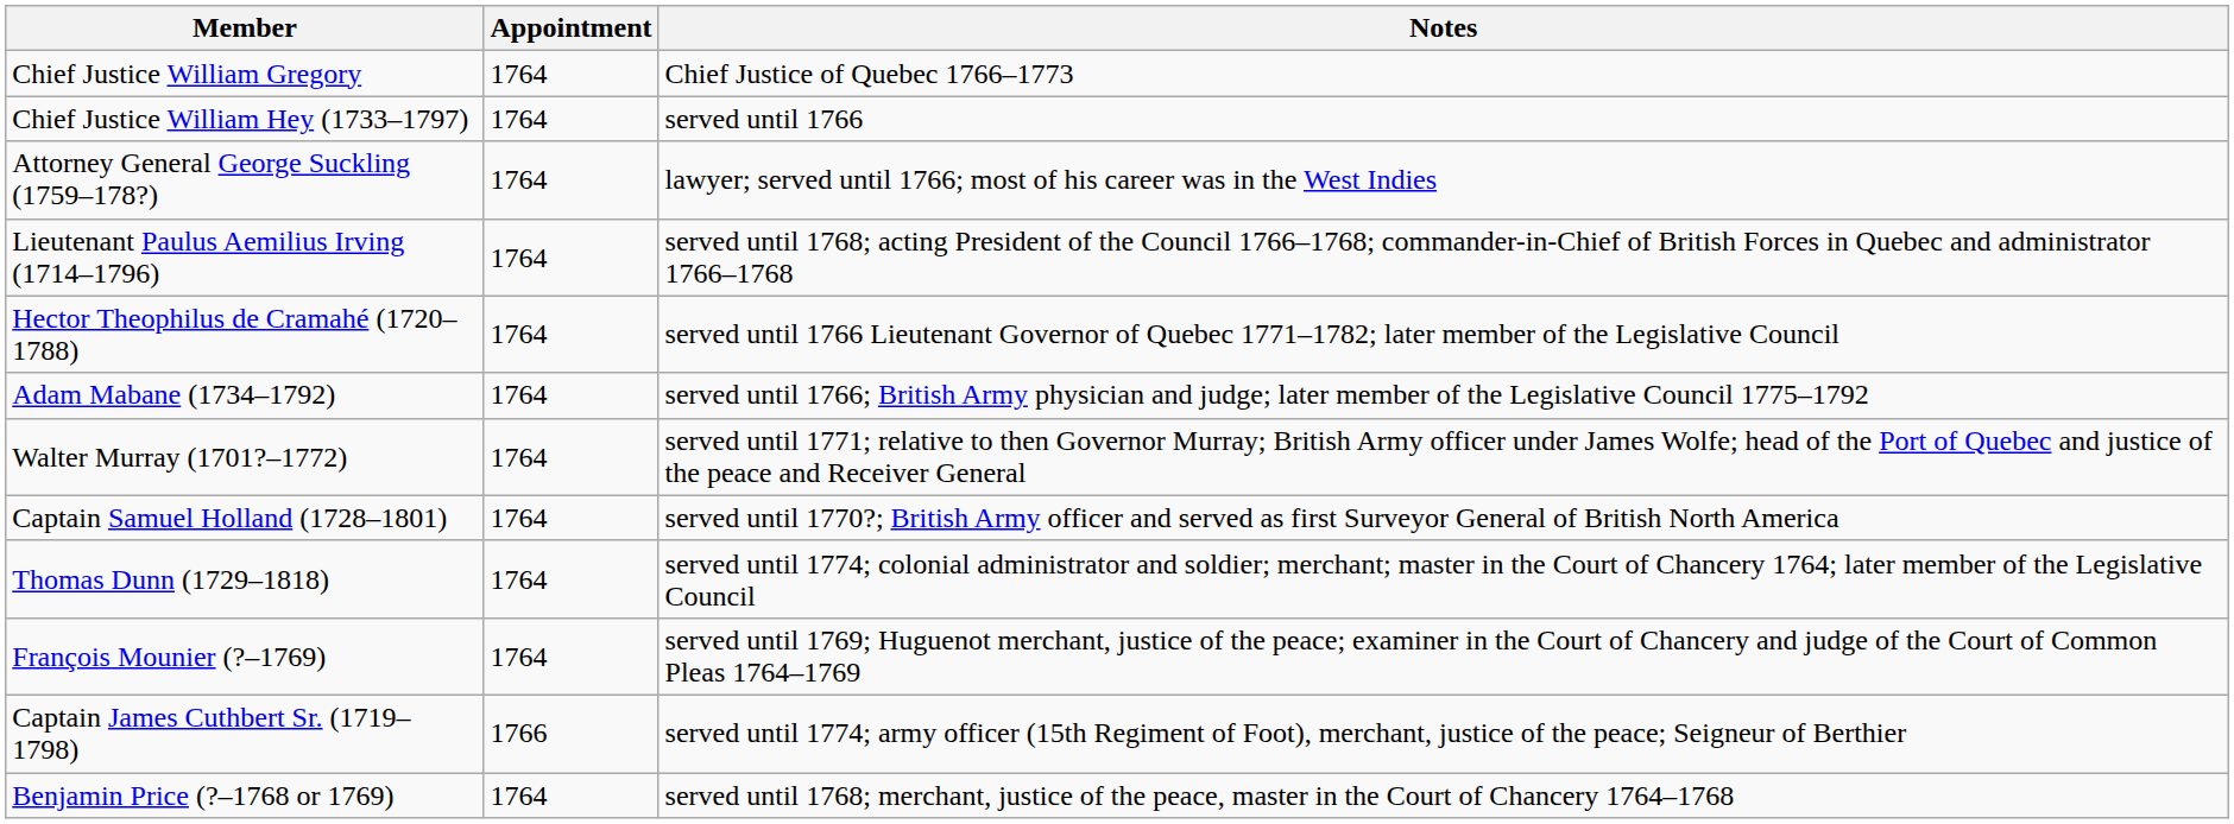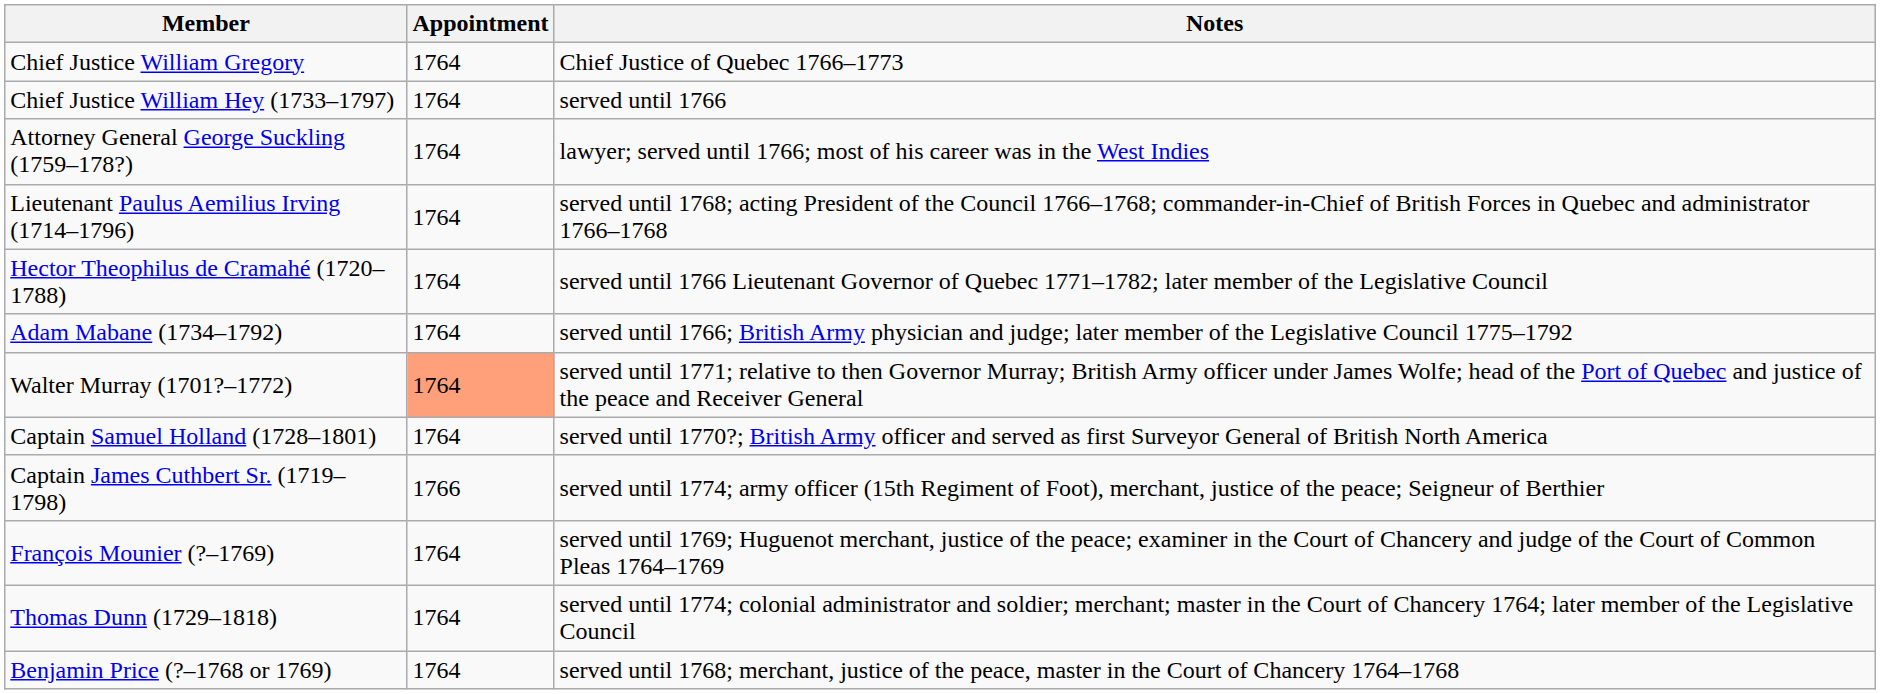 <table class="wikitable">
 <tr>
 <th>Member</th>
 <th>Appointment</th>
 <th>Notes</th>
 </tr>
 <tr>
 <td>Chief Justice <a href='#'>William Gregory</a></td>
 <td>1764</td>
 <td>Chief Justice of Quebec 1766–1773</td>
 </tr>
 <tr>
 <td>Chief Justice <a href='#'>William Hey</a> (1733–1797)</td>
 <td>1764</td>
 <td>served until 1766</td>
 </tr>
 <tr>
 <td>Attorney General <a href='#'>George Suckling</a> (1759–178?)</td>
 <td>1764</td>
 <td>lawyer; served until 1766; most of his career was in the <a href='#'>West Indies</a></td>
 </tr>
 <tr>
 <td>Lieutenant <a href='#'>Paulus Aemilius Irving</a> (1714–1796)</td>
 <td>1764</td>
 <td>served until 1768; acting President of the Council 1766–1768; commander-in-Chief of British Forces in Quebec and administrator 1766–1768</td>
 </tr>
 <tr>
 <td><a href='#'>Hector Theophilus de Cramahé</a> (1720–1788)</td>
 <td>1764</td>
 <td>served until 1766 Lieutenant Governor of Quebec 1771–1782; later member of the Legislative Council</td>
 </tr>
 <tr>
 <td><a href='#'>Adam Mabane</a> (1734–1792)</td>
 <td>1764</td>
 <td>served until 1766; <a href='#'>British Army</a> physician and judge; later member of the Legislative Council 1775–1792</td>
 </tr>
 <tr>
 <td>Walter Murray (1701?–1772)</td>
-<td>1764</td>
+<td style="background: lightsalmon;">1764</td>
 <td>served until 1771; relative to then Governor Murray; British Army officer under James Wolfe; head of the <a href='#'>Port of Quebec</a> and justice of the peace and Receiver General</td>
 </tr>
 <tr>
 <td>Captain <a href='#'>Samuel Holland</a> (1728–1801)</td>
 <td>1764</td>
 <td>served until 1770?; <a href='#'>British Army</a> officer and served as first Surveyor General of British North America</td>
 </tr>
 <tr>
-<td><a href='#'>Thomas Dunn</a> (1729–1818)</td>
-<td>1764</td>
-<td>served until 1774; colonial administrator and soldier; merchant; master in the Court of Chancery 1764; later member of the Legislative Council</td>
+<td>Captain <a href='#'>James Cuthbert Sr.</a> (1719–1798)</td>
+<td>1766</td>
+<td>served until 1774; army officer (15th Regiment of Foot), merchant, justice of the peace; Seigneur of Berthier</td>
 </tr>
 <tr>
 <td><a href='#'>François Mounier</a> (?–1769)</td>
 <td>1764</td>
 <td>served until 1769; Huguenot merchant, justice of the peace; examiner in the Court of Chancery and judge of the Court of Common Pleas 1764–1769</td>
 </tr>
 <tr>
-<td>Captain <a href='#'>James Cuthbert Sr.</a> (1719–1798)</td>
-<td>1766</td>
-<td>served until 1774; army officer (15th Regiment of Foot), merchant, justice of the peace; Seigneur of Berthier</td>
+<td><a href='#'>Thomas Dunn</a> (1729–1818)</td>
+<td>1764</td>
+<td>served until 1774; colonial administrator and soldier; merchant; master in the Court of Chancery 1764; later member of the Legislative Council</td>
 </tr>
 <tr>
 <td><a href='#'>Benjamin Price</a> (?–1768 or 1769)</td>
 <td>1764</td>
 <td>served until 1768; merchant, justice of the peace, master in the Court of Chancery 1764–1768</td>
 </tr>
 </table>
